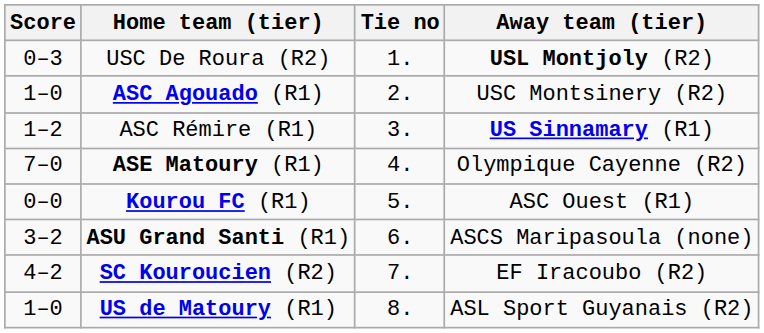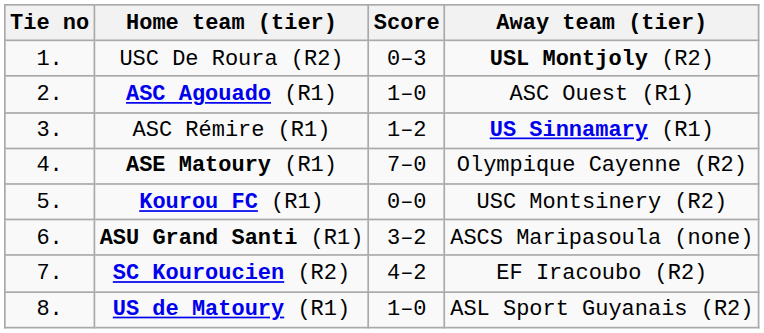 <table class="wikitable" style="text-align: center">
 <tr>
+<th>Tie no</th>
+<th>Home team (tier)</th>
 <th>Score</th>
-<th>Home team (tier)</th>
-<th>Tie no</th>
 <th>Away team (tier)</th>
 </tr>
 <tr>
+<td>1.</td>
+<td> USC De Roura (R2)</td>
 <td>0–3</td>
-<td> USC De Roura (R2)</td>
-<td>1.</td>
 <td><strong>USL Montjoly</strong> (R2) </td>
 </tr>
 <tr>
+<td>2.</td>
+<td> <strong><a href='#'>ASC Agouado</a></strong> (R1)</td>
 <td>1–0</td>
-<td> <strong><a href='#'>ASC Agouado</a></strong> (R1)</td>
-<td>2.</td>
+<td>ASC Ouest (R1) </td>
+</tr>
+<tr>
+<td>3.</td>
+<td> ASC Rémire (R1)</td>
+<td>1–2</td>
+<td><strong><a href='#'>US Sinnamary</a></strong> (R1) </td>
+</tr>
+<tr>
+<td>4.</td>
+<td> <strong>ASE Matoury</strong> (R1)</td>
+<td>7–0</td>
+<td>Olympique Cayenne (R2) </td>
+</tr>
+<tr>
+<td>5.</td>
+<td> <strong><a href='#'>Kourou FC</a></strong> (R1)</td>
+<td>0–0 </td>
 <td>USC Montsinery (R2) </td>
 </tr>
 <tr>
-<td>1–2</td>
-<td> ASC Rémire (R1)</td>
-<td>3.</td>
-<td><strong><a href='#'>US Sinnamary</a></strong> (R1) </td>
-</tr>
-<tr>
-<td>7–0</td>
-<td> <strong>ASE Matoury</strong> (R1)</td>
-<td>4.</td>
-<td>Olympique Cayenne (R2) </td>
-</tr>
-<tr>
-<td>0–0 </td>
-<td> <strong><a href='#'>Kourou FC</a></strong> (R1)</td>
-<td>5.</td>
-<td>ASC Ouest (R1) </td>
-</tr>
-<tr>
+<td>6.</td>
+<td> <strong>ASU Grand Santi</strong> (R1)</td>
 <td>3–2</td>
-<td> <strong>ASU Grand Santi</strong> (R1)</td>
-<td>6.</td>
 <td>ASCS Maripasoula (none) </td>
 </tr>
 <tr>
+<td>7.</td>
+<td> <strong><a href='#'>SC Kouroucien</a></strong> (R2)</td>
 <td>4–2</td>
-<td> <strong><a href='#'>SC Kouroucien</a></strong> (R2)</td>
-<td>7.</td>
 <td>EF Iracoubo (R2) </td>
 </tr>
 <tr>
+<td>8.</td>
+<td> <strong><a href='#'>US de Matoury</a></strong> (R1)</td>
 <td>1–0</td>
-<td> <strong><a href='#'>US de Matoury</a></strong> (R1)</td>
-<td>8.</td>
 <td>ASL Sport Guyanais (R2) </td>
 </tr>
 </table>
